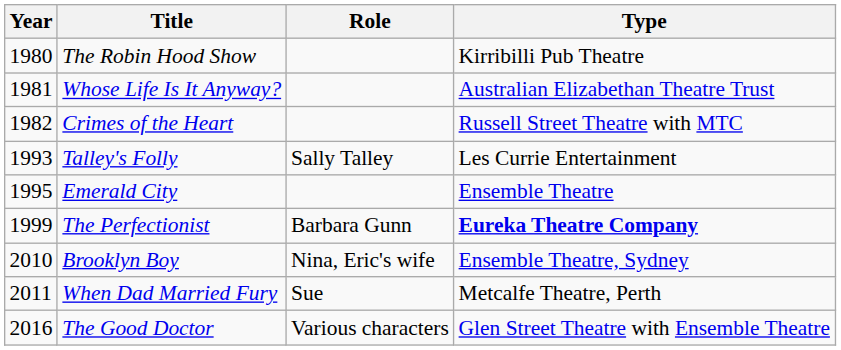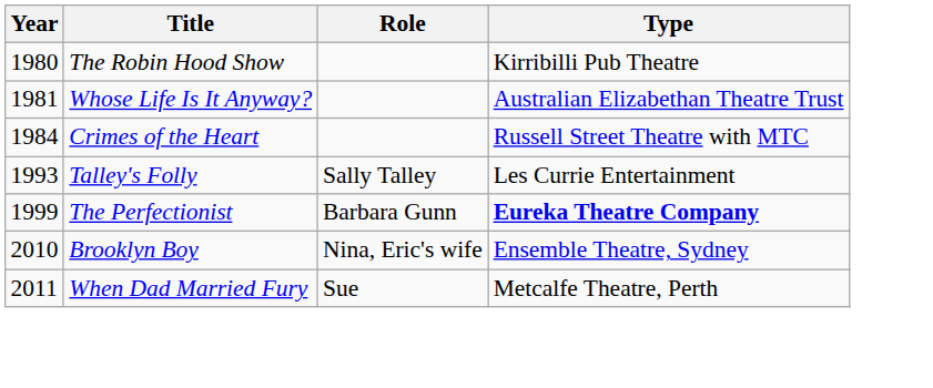 <table class="wikitable sortable">
 <tr>
 <th>Year</th>
 <th>Title</th>
 <th>Role</th>
 <th class="unsortable">Type</th>
 </tr>
 <tr>
 <td>1980</td>
 <td><em>The Robin Hood Show</em></td>
 <td></td>
 <td>Kirribilli Pub Theatre </td>
 </tr>
 <tr>
 <td>1981</td>
 <td><em><a href='#'>Whose Life Is It Anyway?</a></em></td>
 <td></td>
 <td><a href='#'>Australian Elizabethan Theatre Trust</a></td>
 </tr>
 <tr>
-<td>1982</td>
+<td>1984</td>
 <td><em><a href='#'>Crimes of the Heart</a></em></td>
 <td></td>
 <td><a href='#'>Russell Street Theatre</a> with <a href='#'>MTC</a></td>
 </tr>
 <tr>
 <td>1993</td>
 <td><em><a href='#'>Talley's Folly</a></em></td>
 <td>Sally Talley</td>
 <td>Les Currie Entertainment</td>
-</tr>
-<tr>
-<td>1995</td>
-<td><em><a href='#'>Emerald City</a></em></td>
-<td></td>
-<td><a href='#'>Ensemble Theatre</a></td>
 </tr>
 <tr>
 <td>1999</td>
 <td><em><a href='#'>The Perfectionist</a></em></td>
 <td>Barbara Gunn</td>
 <td><strong><a href='#'>Eureka Theatre Company</a></strong></td>
 </tr>
 <tr>
 <td>2010</td>
 <td><em><a href='#'>Brooklyn Boy</a></em></td>
 <td>Nina, Eric's wife</td>
 <td><a href='#'>Ensemble Theatre, Sydney</a></td>
 </tr>
 <tr>
 <td>2011</td>
 <td><em><a href='#'>When Dad Married Fury</a></em></td>
 <td>Sue</td>
 <td>Metcalfe Theatre, Perth</td>
 </tr>
-<tr>
-<td>2016</td>
-<td><em><a href='#'>The Good Doctor</a></em></td>
-<td>Various characters</td>
-<td><a href='#'>Glen Street Theatre</a> with <a href='#'>Ensemble Theatre</a></td>
-</tr>
 </table>
